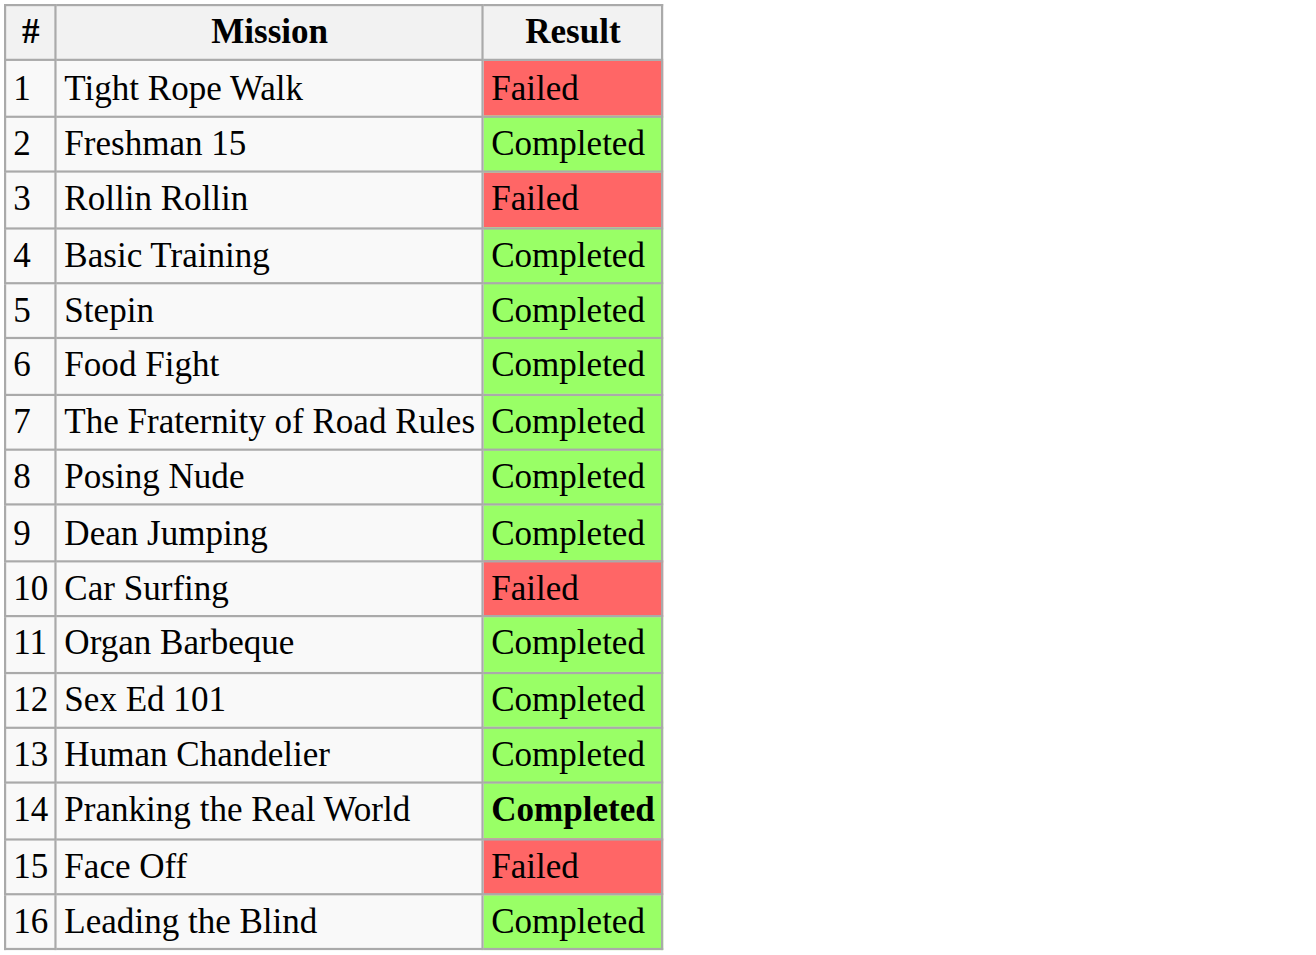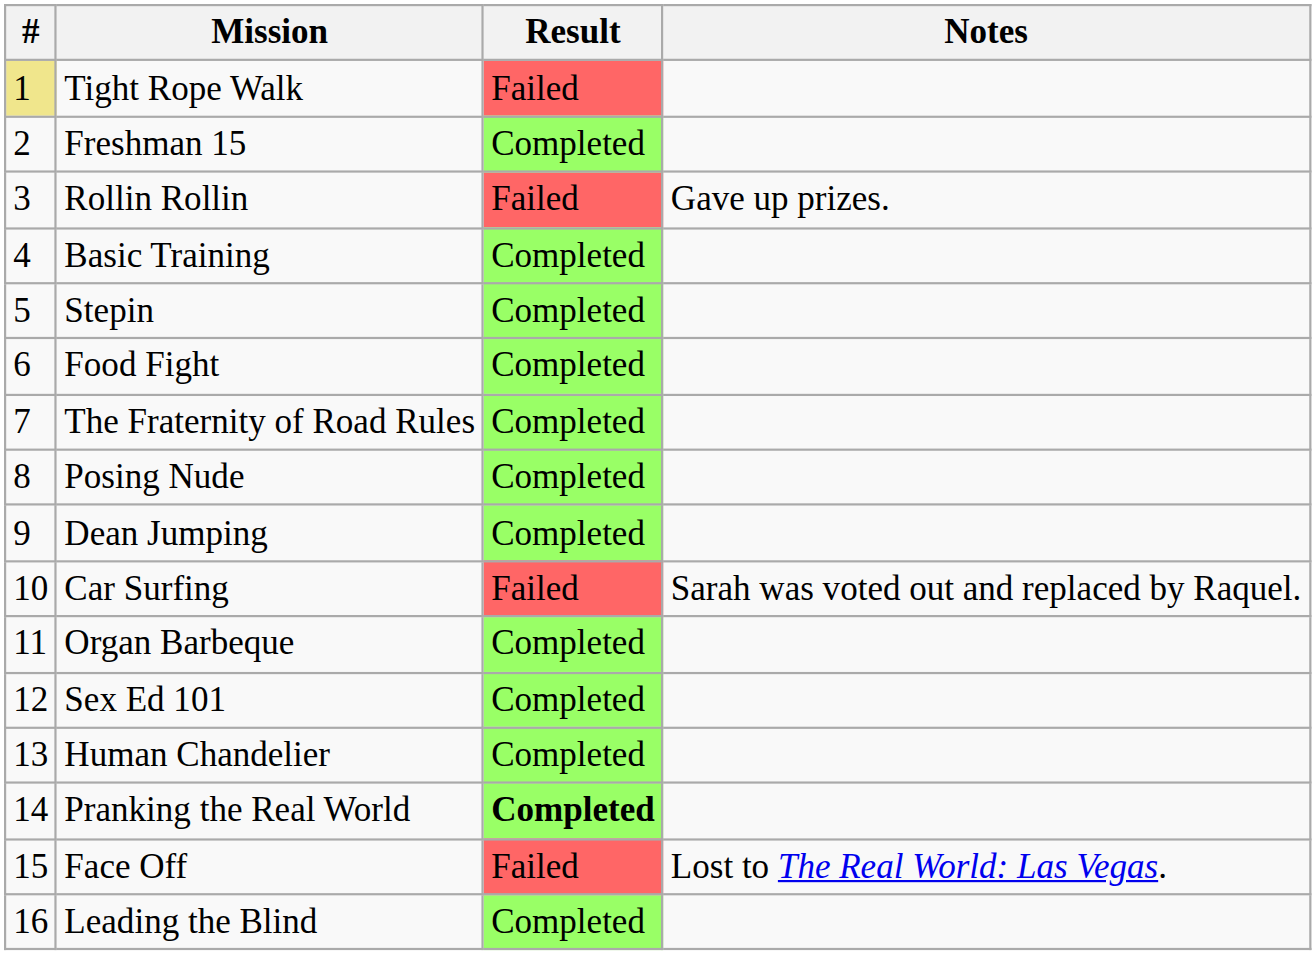 <table class="wikitable">
 <tr>
 <th>#</th>
 <th>Mission</th>
 <th>Result</th>
+<th>Notes</th>
 </tr>
 <tr>
-<td>1</td>
+<td style="background: khaki;">1</td>
 <td>Tight Rope Walk</td>
 <td bgcolor="#FF6666">Failed</td>
+<td></td>
 </tr>
 <tr>
 <td>2</td>
 <td>Freshman 15</td>
 <td bgcolor="#99FF66">Completed</td>
+<td></td>
 </tr>
 <tr>
 <td>3</td>
 <td>Rollin Rollin</td>
 <td bgcolor="#FF6666">Failed</td>
+<td>Gave up prizes.</td>
 </tr>
 <tr>
 <td>4</td>
 <td>Basic Training</td>
 <td bgcolor="#99FF66">Completed</td>
+<td></td>
 </tr>
 <tr>
 <td>5</td>
 <td>Stepin</td>
 <td bgcolor="#99FF66">Completed</td>
+<td></td>
 </tr>
 <tr>
 <td>6</td>
 <td>Food Fight</td>
 <td bgcolor="#99FF66">Completed</td>
+<td></td>
 </tr>
 <tr>
 <td>7</td>
 <td>The Fraternity of Road Rules</td>
 <td bgcolor="#99FF66">Completed</td>
+<td></td>
 </tr>
 <tr>
 <td>8</td>
 <td>Posing Nude</td>
 <td bgcolor="#99FF66">Completed</td>
+<td></td>
 </tr>
 <tr>
 <td>9</td>
 <td>Dean Jumping</td>
 <td bgcolor="#99FF66">Completed</td>
+<td></td>
 </tr>
 <tr>
 <td>10</td>
 <td>Car Surfing</td>
 <td bgcolor="#FF6666">Failed</td>
+<td>Sarah was voted out and replaced by Raquel.</td>
 </tr>
 <tr>
 <td>11</td>
 <td>Organ Barbeque</td>
 <td bgcolor="#99FF66">Completed</td>
+<td></td>
 </tr>
 <tr>
 <td>12</td>
 <td>Sex Ed 101</td>
 <td bgcolor="#99FF66">Completed</td>
+<td></td>
 </tr>
 <tr>
 <td>13</td>
 <td>Human Chandelier</td>
 <td bgcolor="#99FF66">Completed</td>
+<td></td>
 </tr>
 <tr>
 <td>14</td>
 <td>Pranking the Real World</td>
 <td bgcolor="#99FF66"><strong>Completed</strong></td>
+<td></td>
 </tr>
 <tr>
 <td>15</td>
 <td>Face Off</td>
 <td bgcolor="#FF6666">Failed</td>
+<td>Lost to <em><a href='#'>The Real World: Las Vegas</a></em>.</td>
 </tr>
 <tr>
 <td>16</td>
 <td>Leading the Blind</td>
 <td bgcolor="#99FF66">Completed</td>
+<td></td>
 </tr>
 </table>
